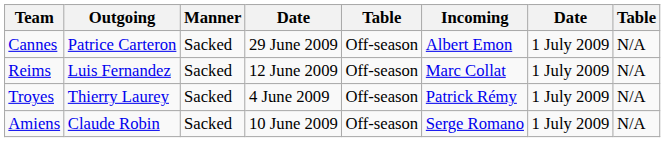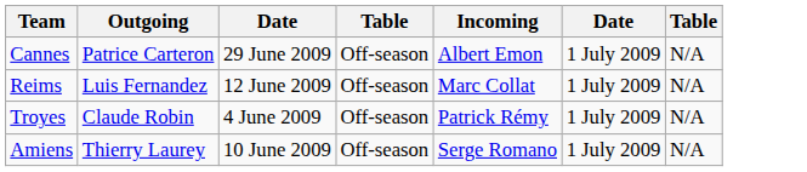 <table class="wikitable">
 <tr>
 <th>Team</th>
 <th>Outgoing</th>
-<th>Manner</th>
 <th>Date</th>
 <th>Table</th>
 <th>Incoming</th>
 <th>Date</th>
 <th>Table</th>
 </tr>
 <tr>
 <td><a href='#'>Cannes</a></td>
 <td> <a href='#'>Patrice Carteron</a></td>
-<td>Sacked</td>
 <td>29 June 2009</td>
 <td>Off-season</td>
 <td> <a href='#'>Albert Emon</a></td>
 <td>1 July 2009</td>
 <td>N/A</td>
 </tr>
 <tr>
 <td><a href='#'>Reims</a></td>
 <td> <a href='#'>Luis Fernandez</a></td>
-<td>Sacked</td>
 <td>12 June 2009</td>
 <td>Off-season</td>
 <td> <a href='#'>Marc Collat</a></td>
 <td>1 July 2009</td>
 <td>N/A</td>
 </tr>
 <tr>
 <td><a href='#'>Troyes</a></td>
-<td> <a href='#'>Thierry Laurey</a></td>
-<td>Sacked</td>
+<td> <a href='#'>Claude Robin</a></td>
 <td>4 June 2009</td>
 <td>Off-season</td>
 <td> <a href='#'>Patrick Rémy</a></td>
 <td>1 July 2009</td>
 <td>N/A</td>
 </tr>
 <tr>
 <td><a href='#'>Amiens</a></td>
-<td> <a href='#'>Claude Robin</a></td>
-<td>Sacked</td>
+<td> <a href='#'>Thierry Laurey</a></td>
 <td>10 June 2009</td>
 <td>Off-season</td>
 <td> <a href='#'>Serge Romano</a></td>
 <td>1 July 2009</td>
 <td>N/A</td>
 </tr>
 </table>
